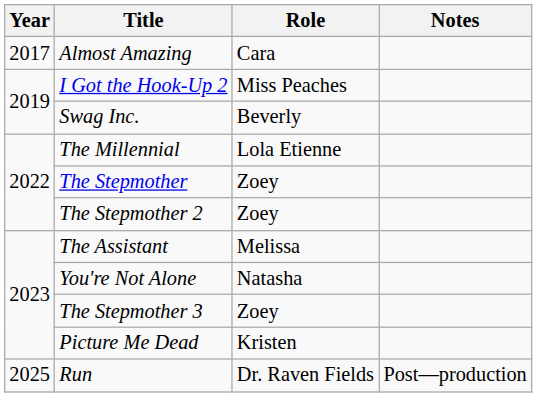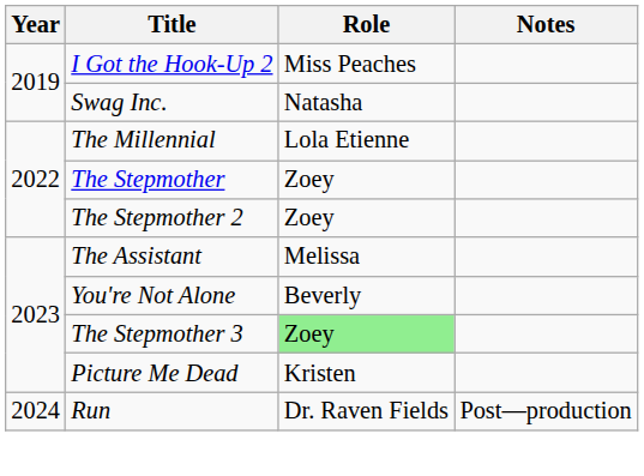 <table class="wikitable plainrowheaders sortable" style="margin-right: 0;">
 <tr>
 <th>Year</th>
 <th>Title</th>
 <th>Role</th>
 <th>Notes</th>
-</tr>
-<tr>
-<td>2017</td>
-<td><em>Almost Amazing</em></td>
-<td>Cara</td>
-<td></td>
 </tr>
 <tr>
 <td rowspan="2">2019</td>
 <td><em><a href='#'>I Got the Hook-Up 2</a></em></td>
 <td>Miss Peaches</td>
 <td></td>
 </tr>
 <tr>
 <td><em>Swag Inc.</em></td>
-<td>Beverly</td>
+<td>Natasha</td>
 <td></td>
 </tr>
 <tr>
 <td rowspan=3>2022</td>
 <td><em>The Millennial</em></td>
 <td>Lola Etienne</td>
 <td></td>
 </tr>
 <tr>
 <td><em><a href='#'>The Stepmother</a></em></td>
 <td>Zoey</td>
 <td></td>
 </tr>
 <tr>
 <td><em>The Stepmother 2</em></td>
 <td>Zoey</td>
 <td></td>
 </tr>
 <tr>
 <td rowspan=4>2023</td>
 <td><em>The Assistant</em></td>
 <td>Melissa</td>
 <td></td>
 </tr>
 <tr>
 <td><em>You're Not Alone</em></td>
-<td>Natasha</td>
+<td>Beverly</td>
 <td></td>
 </tr>
 <tr>
 <td><em>The Stepmother 3</em></td>
-<td>Zoey</td>
+<td style="background: lightgreen;">Zoey</td>
 <td></td>
 </tr>
 <tr>
 <td><em>Picture Me Dead</em></td>
 <td>Kristen</td>
 <td></td>
 </tr>
 <tr>
-<td>2025</td>
+<td>2024</td>
 <td><em>Run</em></td>
 <td>Dr. Raven Fields</td>
 <td>Post—production</td>
 </tr>
 </table>
